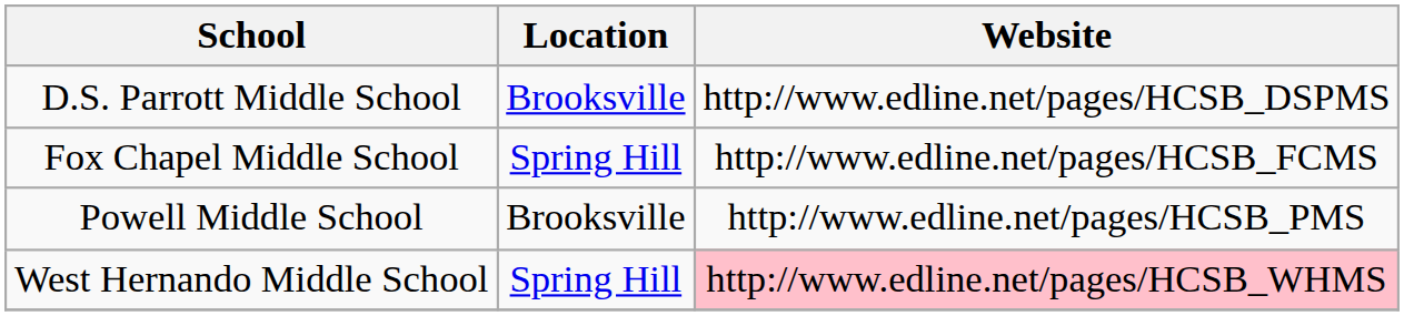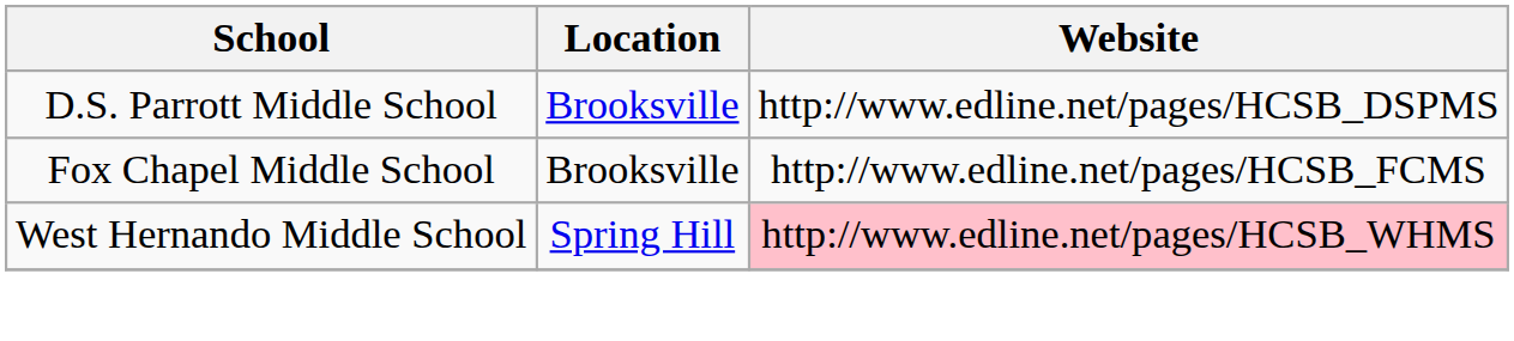 <table class="wikitable" style="text-align:center">
 <tr>
 <th>School</th>
 <th>Location</th>
 <th>Website</th>
 </tr>
 <tr>
 <td>D.S. Parrott Middle School</td>
 <td><a href='#'>Brooksville</a></td>
 <td>http://www.edline.net/pages/HCSB_DSPMS</td>
 </tr>
 <tr>
 <td>Fox Chapel Middle School</td>
-<td><a href='#'>Spring Hill</a></td>
+<td>Brooksville</td>
 <td>http://www.edline.net/pages/HCSB_FCMS</td>
-</tr>
-<tr>
-<td>Powell Middle School</td>
-<td>Brooksville</td>
-<td>http://www.edline.net/pages/HCSB_PMS</td>
 </tr>
 <tr>
 <td>West Hernando Middle School</td>
 <td><a href='#'>Spring Hill</a></td>
 <td style="background: pink;">http://www.edline.net/pages/HCSB_WHMS</td>
 </tr>
 <tr>
 </tr>
 </table>
